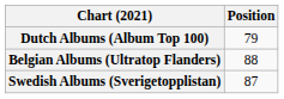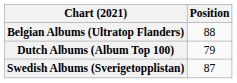 <table class="wikitable sortable plainrowheaders" style="text-align:center">
 <tr>
 <th scope="col">Chart (2021)</th>
 <th scope="col">Position</th>
 </tr>
 <tr>
+<th scope="row">Belgian Albums (Ultratop Flanders)</th>
+<td>88</td>
+</tr>
+<tr>
 <th scope="row">Dutch Albums (Album Top 100)</th>
 <td>79</td>
-</tr>
-<tr>
-<th scope="row">Belgian Albums (Ultratop Flanders)</th>
-<td>88</td>
 </tr>
 <tr>
 <th scope="row">Swedish Albums (Sverigetopplistan)</th>
 <td>87</td>
 </tr>
 </table>
